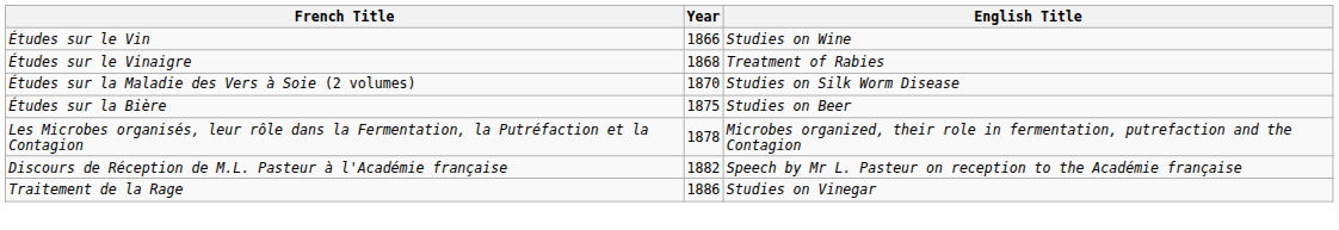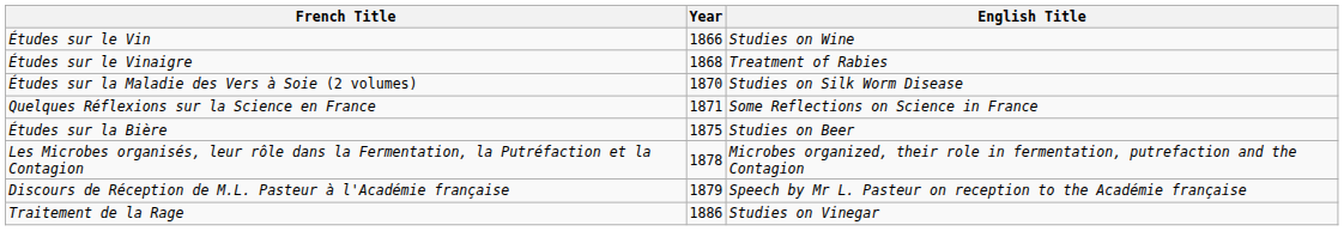 <table class="wikitable">
 <tr>
 <th>French Title</th>
 <th>Year</th>
 <th>English Title</th>
 </tr>
 <tr>
 <td><em>Études sur le Vin</em></td>
 <td>1866</td>
 <td><em>Studies on Wine</em></td>
 </tr>
 <tr>
 <td><em>Études sur le Vinaigre</em></td>
 <td>1868</td>
 <td><em>Treatment of Rabies</em></td>
 </tr>
 <tr>
 <td><em>Études sur la Maladie des Vers à Soie</em> (2 volumes)</td>
 <td>1870</td>
 <td><em>Studies on Silk Worm Disease</em></td>
 </tr>
 <tr>
+<td><em>Quelques Réflexions sur la Science en France</em></td>
+<td>1871</td>
+<td><em> Some Reflections on Science in France</em></td>
+</tr>
+<tr>
 <td><em>Études sur la Bière</em></td>
 <td>1875</td>
 <td><em>Studies on Beer</em></td>
 </tr>
 <tr>
 <td><em>Les Microbes organisés, leur rôle dans la Fermentation, la Putréfaction et la Contagion</em></td>
 <td>1878</td>
 <td><em> Microbes organized, their role in fermentation, putrefaction and the Contagion</em></td>
 </tr>
 <tr>
 <td><em>Discours de Réception de M.L. Pasteur à l'Académie française</em></td>
-<td>1882</td>
+<td>1879</td>
 <td><em>Speech by Mr L. Pasteur on reception to the Académie française</em></td>
 </tr>
 <tr>
 <td><em>Traitement de la Rage</em></td>
 <td>1886</td>
 <td><em>Studies on Vinegar</em></td>
 </tr>
 </table>
